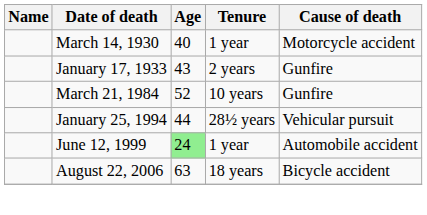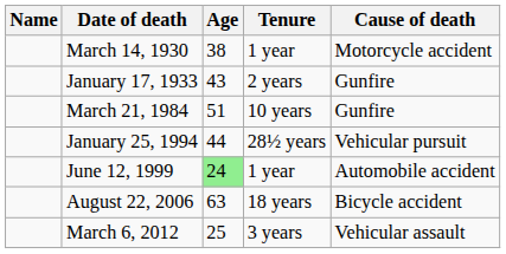 <table class="wikitable">
 <tr>
 <th>Name</th>
 <th>Date of death</th>
 <th>Age</th>
 <th>Tenure</th>
 <th>Cause of death</th>
 </tr>
 <tr>
 <td></td>
 <td>March 14, 1930</td>
-<td>40</td>
+<td>38</td>
 <td>1 year</td>
 <td>Motorcycle accident</td>
 </tr>
 <tr>
 <td></td>
 <td>January 17, 1933</td>
 <td>43</td>
 <td>2 years</td>
 <td>Gunfire</td>
 </tr>
 <tr>
 <td></td>
 <td>March 21, 1984</td>
-<td>52</td>
+<td>51</td>
 <td>10 years</td>
 <td>Gunfire</td>
 </tr>
 <tr>
 <td></td>
 <td>January 25, 1994</td>
 <td>44</td>
 <td>28½ years</td>
 <td>Vehicular pursuit</td>
 </tr>
 <tr>
 <td></td>
 <td>June 12, 1999</td>
 <td style="background: lightgreen;">24</td>
 <td>1 year</td>
 <td>Automobile accident</td>
 </tr>
 <tr>
 <td></td>
 <td>August 22, 2006</td>
 <td>63</td>
 <td>18 years</td>
 <td>Bicycle accident</td>
 </tr>
 <tr>
+<td></td>
+<td>March 6, 2012</td>
+<td>25</td>
+<td>3 years</td>
+<td>Vehicular assault</td>
+</tr>
+<tr>
 </tr>
 </table>
